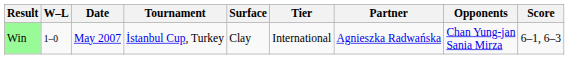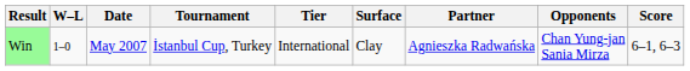 <table class="sortable wikitable">
 <tr>
 <th>Result</th>
 <th class="unsortable">W–L</th>
 <th>Date</th>
 <th>Tournament</th>
+<th>Tier</th>
 <th>Surface</th>
-<th>Tier</th>
 <th>Partner</th>
 <th>Opponents</th>
 <th class="unsortable">Score</th>
 </tr>
 <tr>
 <td style="background:#98fb98;">Win</td>
 <td><small>1–0</small></td>
 <td><a href='#'>May 2007</a></td>
 <td><a href='#'>İstanbul Cup</a>, Turkey</td>
+<td>International</td>
 <td>Clay</td>
-<td>International</td>
 <td> <a href='#'>Agnieszka Radwańska</a></td>
 <td> <a href='#'>Chan Yung-jan</a> <br>  <a href='#'>Sania Mirza</a></td>
 <td>6–1, 6–3</td>
 </tr>
 </table>
